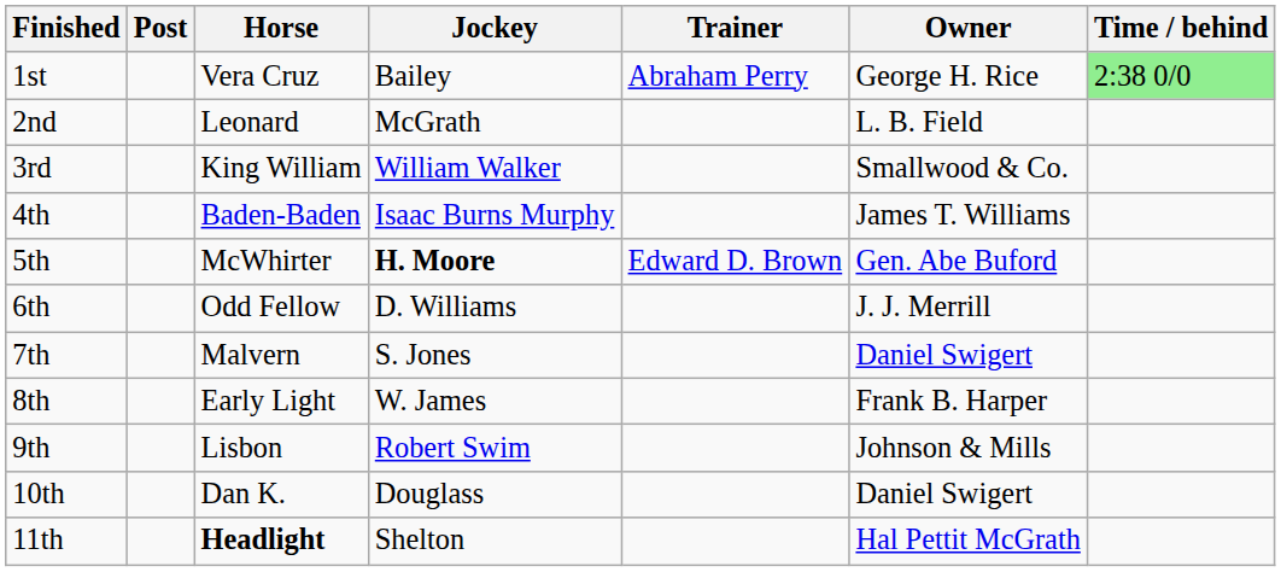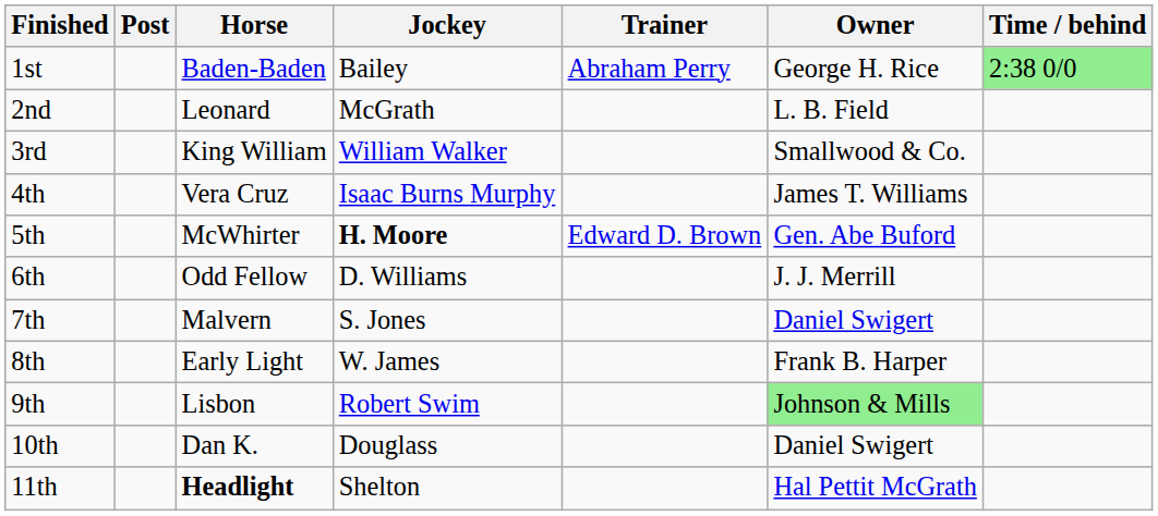 <table class="wikitable">
 <tr>
 <th>Finished</th>
 <th>Post</th>
 <th>Horse</th>
 <th>Jockey</th>
 <th>Trainer</th>
 <th>Owner</th>
 <th>Time / behind</th>
 </tr>
 <tr>
 <td>1st</td>
 <td></td>
-<td>Vera Cruz</td>
+<td><a href='#'>Baden-Baden</a></td>
 <td>Bailey</td>
 <td><a href='#'>Abraham Perry</a></td>
 <td>George H. Rice</td>
 <td style="background: lightgreen;">2:38 0/0</td>
 </tr>
 <tr>
 <td>2nd</td>
 <td></td>
 <td>Leonard</td>
 <td>McGrath</td>
 <td></td>
 <td>L. B. Field</td>
 <td></td>
 </tr>
 <tr>
 <td>3rd</td>
 <td></td>
 <td>King William</td>
 <td><a href='#'>William Walker</a></td>
 <td></td>
 <td>Smallwood & Co.</td>
 <td></td>
 </tr>
 <tr>
 <td>4th</td>
 <td></td>
-<td><a href='#'>Baden-Baden</a></td>
+<td>Vera Cruz</td>
 <td><a href='#'>Isaac Burns Murphy</a></td>
 <td></td>
 <td>James T. Williams</td>
 <td></td>
 </tr>
 <tr>
 <td>5th</td>
 <td></td>
 <td>McWhirter</td>
 <td><strong>H. Moore</strong></td>
 <td><a href='#'>Edward D. Brown</a></td>
 <td><a href='#'>Gen. Abe Buford</a></td>
 <td></td>
 </tr>
 <tr>
 <td>6th</td>
 <td></td>
 <td>Odd Fellow</td>
 <td>D. Williams</td>
 <td></td>
 <td>J. J. Merrill</td>
 <td></td>
 </tr>
 <tr>
 <td>7th</td>
 <td></td>
 <td>Malvern</td>
 <td>S. Jones</td>
 <td></td>
 <td><a href='#'>Daniel Swigert</a></td>
 <td></td>
 </tr>
 <tr>
 <td>8th</td>
 <td></td>
 <td>Early Light</td>
 <td>W. James</td>
 <td></td>
 <td>Frank B. Harper</td>
 <td></td>
 </tr>
 <tr>
 <td>9th</td>
 <td></td>
 <td>Lisbon</td>
 <td><a href='#'>Robert Swim</a></td>
 <td></td>
-<td>Johnson & Mills</td>
+<td style="background: lightgreen;">Johnson & Mills</td>
 <td></td>
 </tr>
 <tr>
 <td>10th</td>
 <td></td>
 <td>Dan K.</td>
 <td>Douglass</td>
 <td></td>
 <td>Daniel Swigert</td>
 <td></td>
 </tr>
 <tr>
 <td>11th</td>
 <td></td>
 <td><strong>Headlight</strong></td>
 <td>Shelton</td>
 <td></td>
 <td><a href='#'>Hal Pettit McGrath</a></td>
 <td></td>
 </tr>
 </table>
